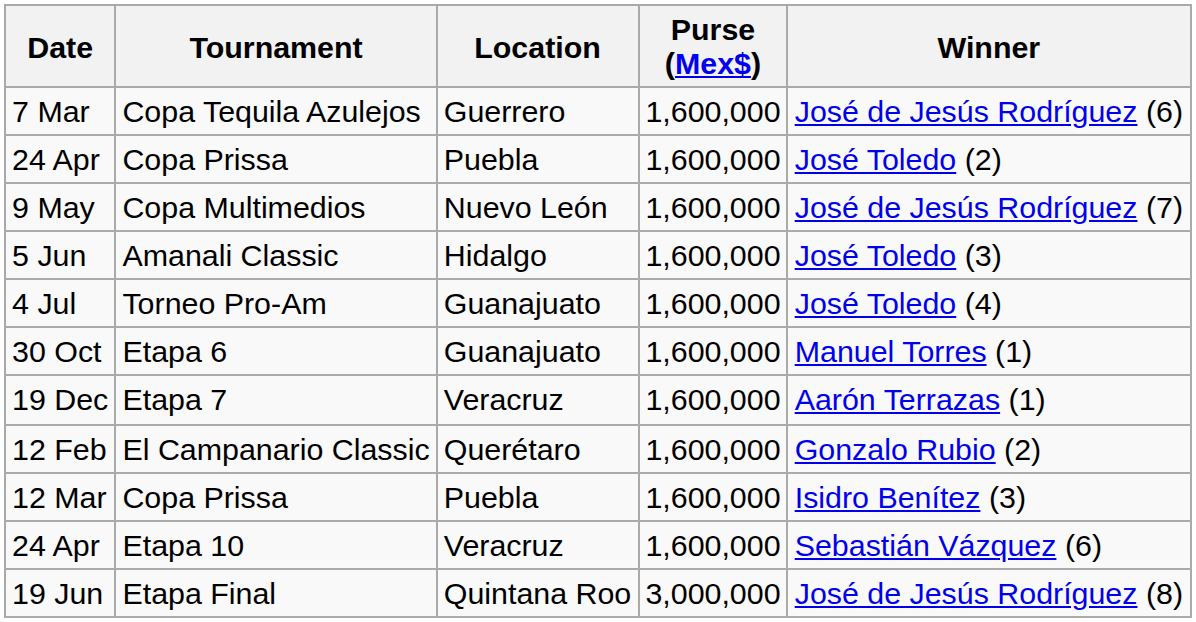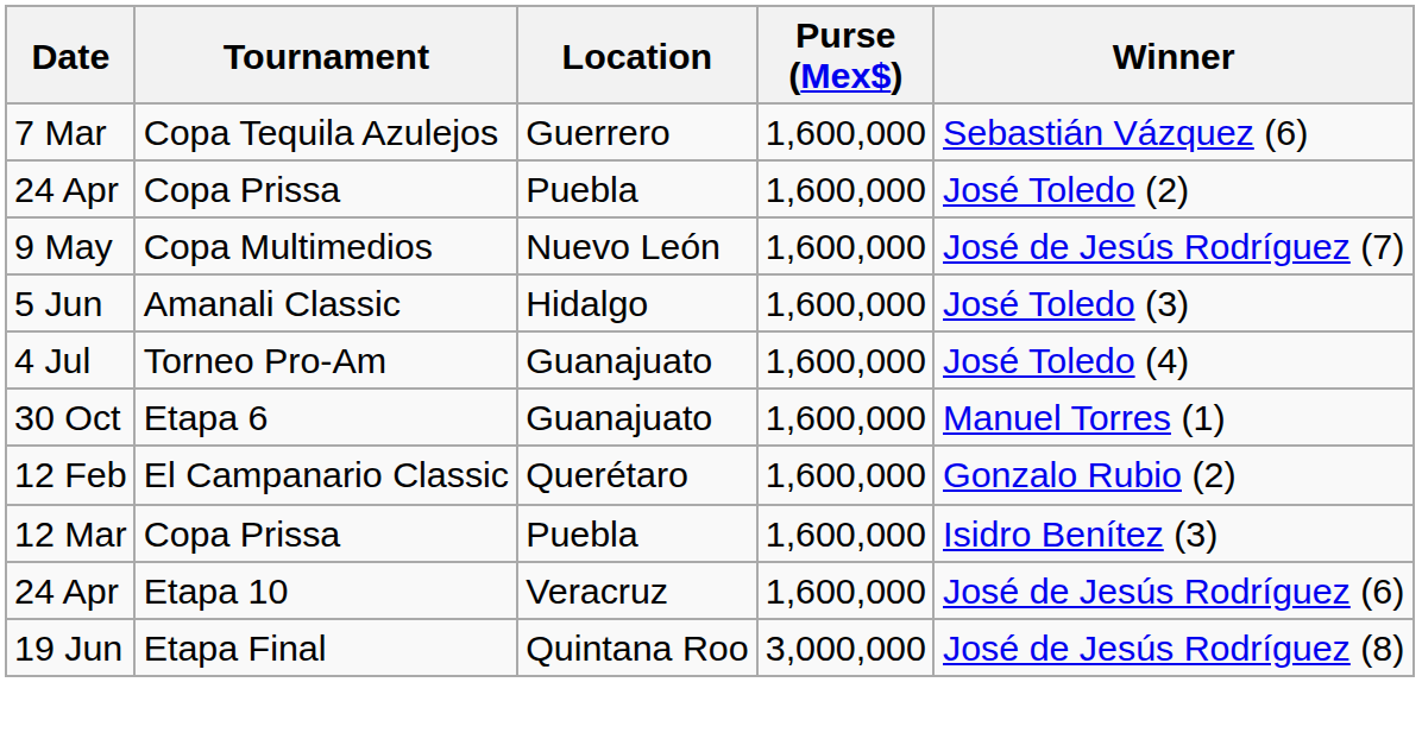 <table class="wikitable" style="font-size:95%">
 <tr>
 <th>Date</th>
 <th>Tournament</th>
 <th>Location</th>
 <th>Purse<br>(<a href='#'>Mex$</a>)</th>
 <th>Winner</th>
 </tr>
 <tr>
 <td>7 Mar</td>
 <td>Copa Tequila Azulejos</td>
 <td>Guerrero</td>
 <td align=right>1,600,000</td>
-<td> <a href='#'>José de Jesús Rodríguez</a> (6)</td>
+<td> <a href='#'>Sebastián Vázquez</a> (6)</td>
 </tr>
 <tr>
 <td>24 Apr</td>
 <td>Copa Prissa</td>
 <td>Puebla</td>
 <td align=right>1,600,000</td>
 <td> <a href='#'>José Toledo</a> (2)</td>
 </tr>
 <tr>
 <td>9 May</td>
 <td>Copa Multimedios</td>
 <td>Nuevo León</td>
 <td align=right>1,600,000</td>
 <td> <a href='#'>José de Jesús Rodríguez</a> (7)</td>
 </tr>
 <tr>
 <td>5 Jun</td>
 <td>Amanali Classic</td>
 <td>Hidalgo</td>
 <td align=right>1,600,000</td>
 <td> <a href='#'>José Toledo</a> (3)</td>
 </tr>
 <tr>
 <td>4 Jul</td>
 <td>Torneo Pro-Am</td>
 <td>Guanajuato</td>
 <td align=right>1,600,000</td>
 <td> <a href='#'>José Toledo</a> (4)</td>
 </tr>
 <tr>
 <td>30 Oct</td>
 <td>Etapa 6</td>
 <td>Guanajuato</td>
 <td align=right>1,600,000</td>
 <td> <a href='#'>Manuel Torres</a> (1)</td>
 </tr>
 <tr>
-<td>19 Dec</td>
-<td>Etapa 7</td>
-<td>Veracruz</td>
-<td align=right>1,600,000</td>
-<td> <a href='#'>Aarón Terrazas</a> (1)</td>
-</tr>
-<tr>
 <td>12 Feb</td>
 <td>El Campanario Classic</td>
 <td>Querétaro</td>
 <td align=right>1,600,000</td>
 <td> <a href='#'>Gonzalo Rubio</a> (2)</td>
 </tr>
 <tr>
 <td>12 Mar</td>
 <td>Copa Prissa</td>
 <td>Puebla</td>
 <td align=right>1,600,000</td>
 <td> <a href='#'>Isidro Benítez</a> (3)</td>
 </tr>
 <tr>
 <td>24 Apr</td>
 <td>Etapa 10</td>
 <td>Veracruz</td>
 <td align=right>1,600,000</td>
-<td> <a href='#'>Sebastián Vázquez</a> (6)</td>
+<td> <a href='#'>José de Jesús Rodríguez</a> (6)</td>
 </tr>
 <tr>
 <td>19 Jun</td>
 <td>Etapa Final</td>
 <td>Quintana Roo</td>
 <td align=right>3,000,000</td>
 <td> <a href='#'>José de Jesús Rodríguez</a> (8)</td>
 </tr>
 </table>
